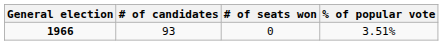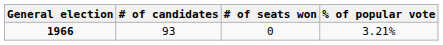 <table class="wikitable">
 <tr>
 <th>General election</th>
 <th># of candidates</th>
 <th># of seats won</th>
 <th>% of popular vote</th>
 </tr>
 <tr>
 <td align=center><strong>1966</strong></td>
 <td align=center>93</td>
 <td align=center>0</td>
-<td align=center>3.51%</td>
+<td align=center>3.21%</td>
 </tr>
 </table>
